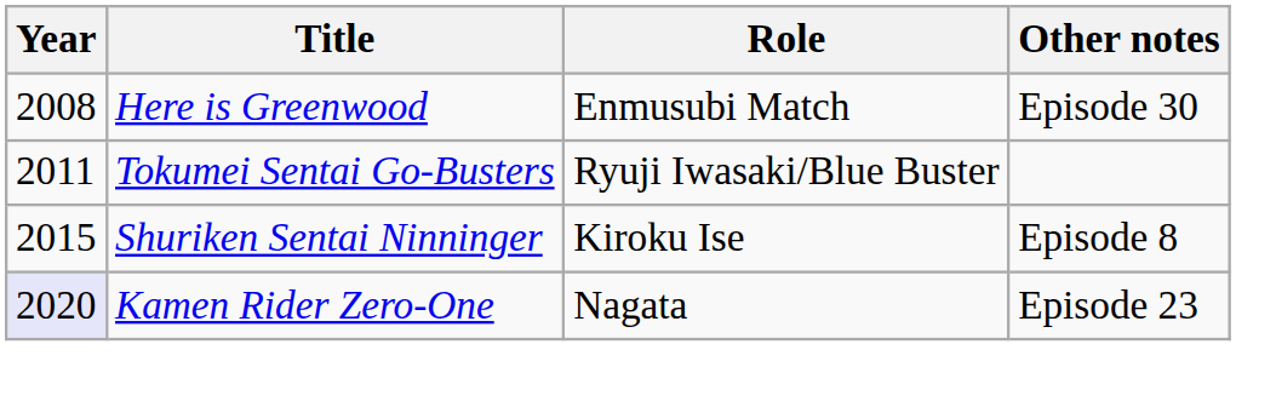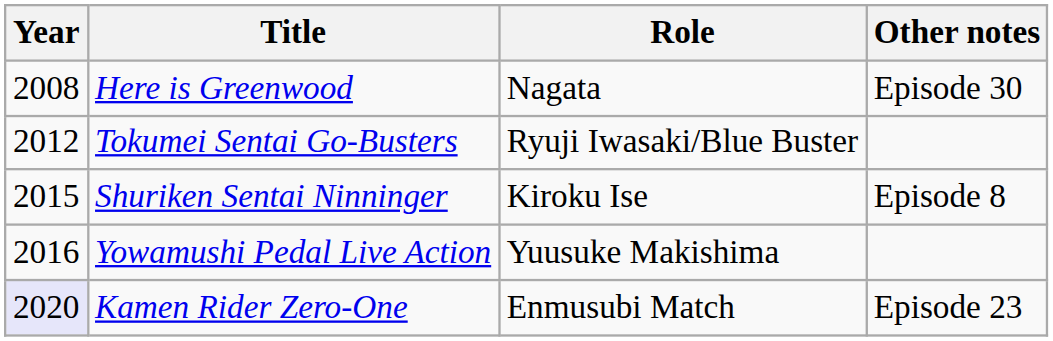 <table class="wikitable" style="font-size: 90%;">
 <tr>
 <th>Year</th>
 <th>Title</th>
 <th>Role</th>
 <th>Other notes</th>
 </tr>
 <tr>
 <td>2008</td>
 <td><em><a href='#'>Here is Greenwood</a></em></td>
-<td>Enmusubi Match</td>
+<td>Nagata</td>
 <td>Episode 30</td>
 </tr>
 <tr>
-<td>2011</td>
+<td>2012</td>
 <td><em><a href='#'>Tokumei Sentai Go-Busters</a></em></td>
 <td>Ryuji Iwasaki/Blue Buster</td>
 <td></td>
 </tr>
 <tr>
 <td>2015</td>
 <td><em><a href='#'>Shuriken Sentai Ninninger</a></em></td>
 <td>Kiroku Ise</td>
 <td>Episode 8</td>
 </tr>
 <tr>
+<td>2016</td>
+<td><em><a href='#'>Yowamushi Pedal Live Action</a></em></td>
+<td>Yuusuke Makishima</td>
+<td></td>
+</tr>
+<tr>
 <td style="background: lavender;">2020</td>
 <td><em><a href='#'>Kamen Rider Zero-One</a></em></td>
-<td>Nagata</td>
+<td>Enmusubi Match</td>
 <td>Episode 23</td>
 </tr>
 </table>
